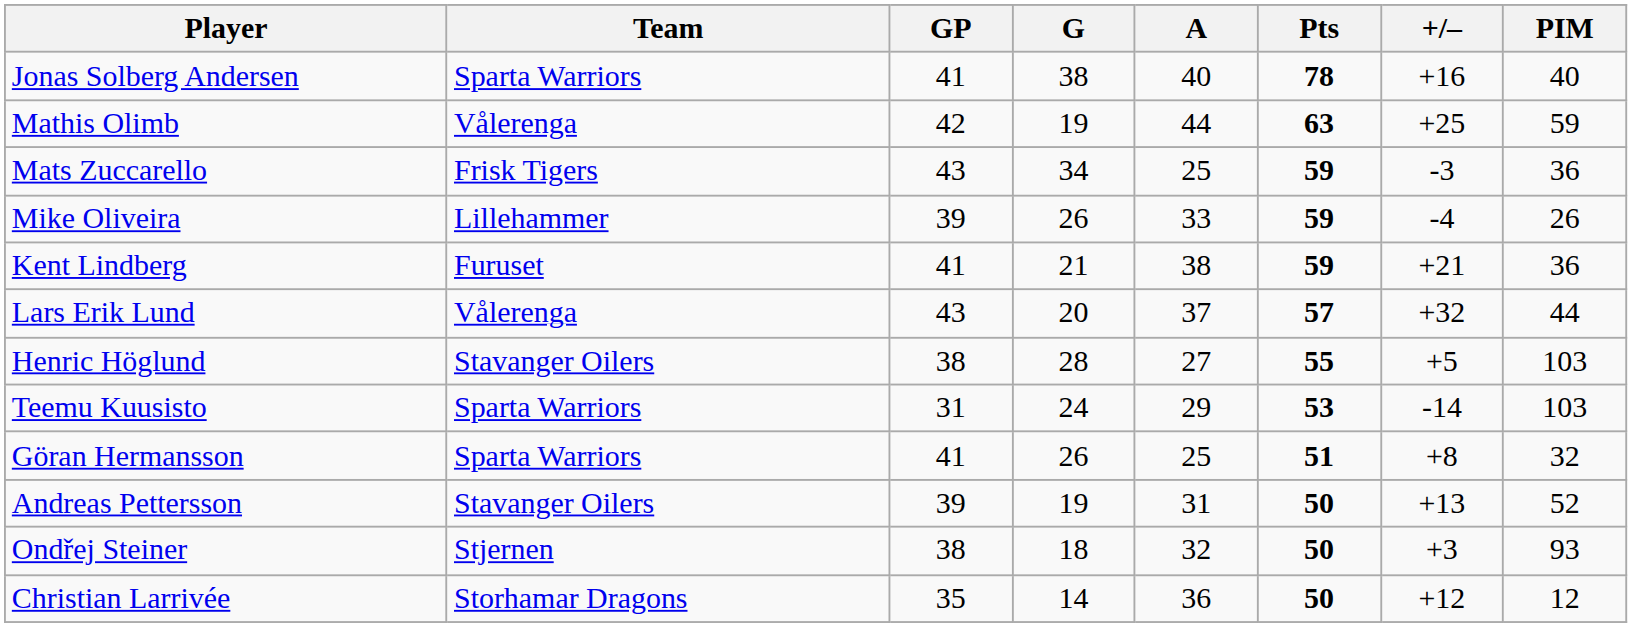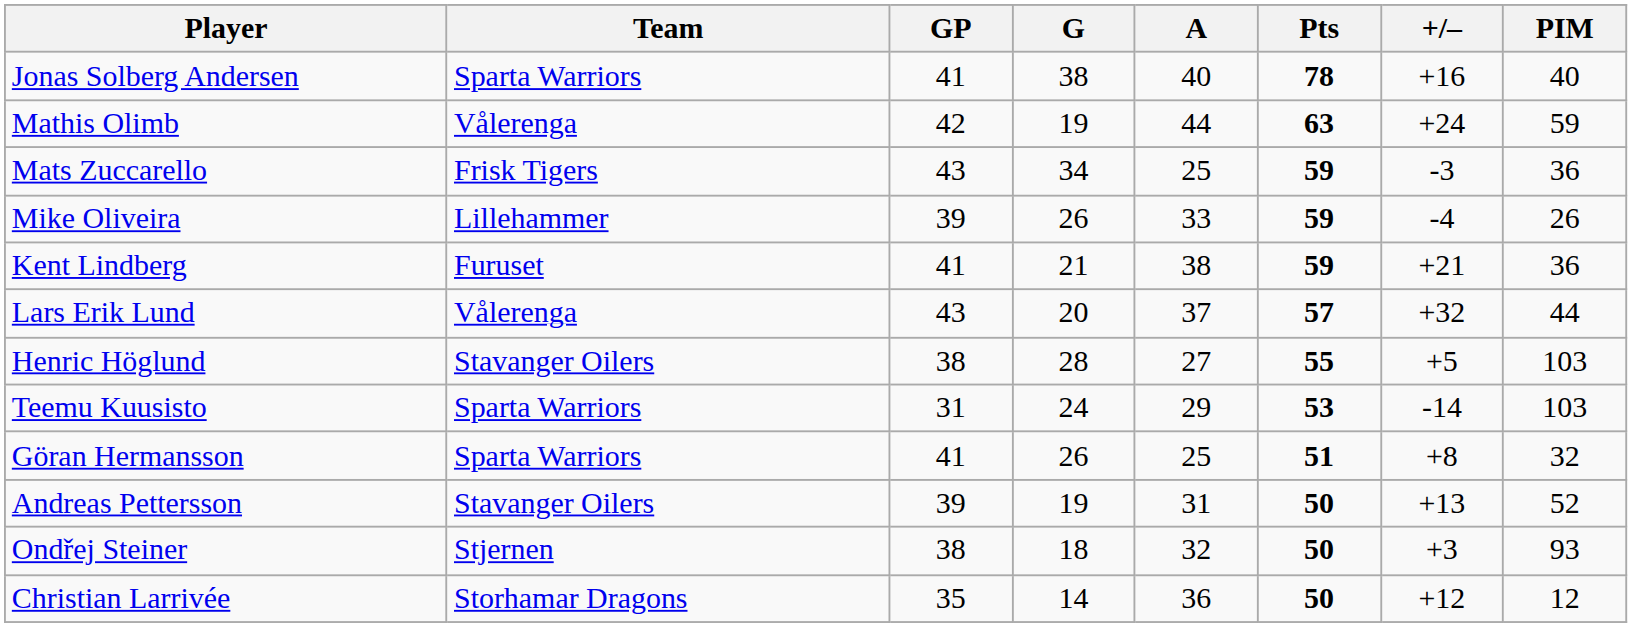 <table class="wikitable sortable" style="text-align:center">
 <tr>
 <th bgcolor="#DDDDFF" width="18%">Player</th>
 <th bgcolor="#DDDDFF" width="18%">Team</th>
 <th bgcolor="#DDDDFF" width="5%">GP</th>
 <th bgcolor="#DDDDFF" width="5%">G</th>
 <th bgcolor="#DDDDFF" width="5%">A</th>
 <th bgcolor="#DDDDFF" width="5%">Pts</th>
 <th bgcolor="#DDDDFF" width="5%">+/–</th>
 <th bgcolor="#DDDDFF" width="5%">PIM</th>
 </tr>
 <tr>
 <td align=left> <a href='#'>Jonas Solberg Andersen</a></td>
 <td align=left><a href='#'>Sparta Warriors</a></td>
 <td>41</td>
 <td>38</td>
 <td>40</td>
 <td><strong>78</strong></td>
 <td>+16</td>
 <td>40</td>
 </tr>
 <tr>
 <td align=left> <a href='#'>Mathis Olimb</a></td>
 <td align=left><a href='#'>Vålerenga</a></td>
 <td>42</td>
 <td>19</td>
 <td>44</td>
 <td><strong>63</strong></td>
-<td>+25</td>
+<td>+24</td>
 <td>59</td>
 </tr>
 <tr>
 <td align=left> <a href='#'>Mats Zuccarello</a></td>
 <td align=left><a href='#'>Frisk Tigers</a></td>
 <td>43</td>
 <td>34</td>
 <td>25</td>
 <td><strong>59</strong></td>
 <td>-3</td>
 <td>36</td>
 </tr>
 <tr>
 <td align=left> <a href='#'>Mike Oliveira</a></td>
 <td align=left><a href='#'>Lillehammer</a></td>
 <td>39</td>
 <td>26</td>
 <td>33</td>
 <td><strong>59</strong></td>
 <td>-4</td>
 <td>26</td>
 </tr>
 <tr>
 <td align=left> <a href='#'>Kent Lindberg</a></td>
 <td align=left><a href='#'>Furuset</a></td>
 <td>41</td>
 <td>21</td>
 <td>38</td>
 <td><strong>59</strong></td>
 <td>+21</td>
 <td>36</td>
 </tr>
 <tr>
 <td align=left> <a href='#'>Lars Erik Lund</a></td>
 <td align=left><a href='#'>Vålerenga</a></td>
 <td>43</td>
 <td>20</td>
 <td>37</td>
 <td><strong>57</strong></td>
 <td>+32</td>
 <td>44</td>
 </tr>
 <tr>
 <td align=left> <a href='#'>Henric Höglund</a></td>
 <td align=left><a href='#'>Stavanger Oilers</a></td>
 <td>38</td>
 <td>28</td>
 <td>27</td>
 <td><strong>55</strong></td>
 <td>+5</td>
 <td>103</td>
 </tr>
 <tr>
 <td align=left> <a href='#'>Teemu Kuusisto</a></td>
 <td align=left><a href='#'>Sparta Warriors</a></td>
 <td>31</td>
 <td>24</td>
 <td>29</td>
 <td><strong>53</strong></td>
 <td>-14</td>
 <td>103</td>
 </tr>
 <tr>
 <td align=left> <a href='#'>Göran Hermansson</a></td>
 <td align=left><a href='#'>Sparta Warriors</a></td>
 <td>41</td>
 <td>26</td>
 <td>25</td>
 <td><strong>51</strong></td>
 <td>+8</td>
 <td>32</td>
 </tr>
 <tr>
 <td align=left> <a href='#'>Andreas Pettersson</a></td>
 <td align=left><a href='#'>Stavanger Oilers</a></td>
 <td>39</td>
 <td>19</td>
 <td>31</td>
 <td><strong>50</strong></td>
 <td>+13</td>
 <td>52</td>
 </tr>
 <tr>
 <td align=left> <a href='#'>Ondřej Steiner</a></td>
 <td align=left><a href='#'>Stjernen</a></td>
 <td>38</td>
 <td>18</td>
 <td>32</td>
 <td><strong>50</strong></td>
 <td>+3</td>
 <td>93</td>
 </tr>
 <tr>
 <td align=left> <a href='#'>Christian Larrivée</a></td>
 <td align=left><a href='#'>Storhamar Dragons</a></td>
 <td>35</td>
 <td>14</td>
 <td>36</td>
 <td><strong>50</strong></td>
 <td>+12</td>
 <td>12</td>
 </tr>
 </table>
